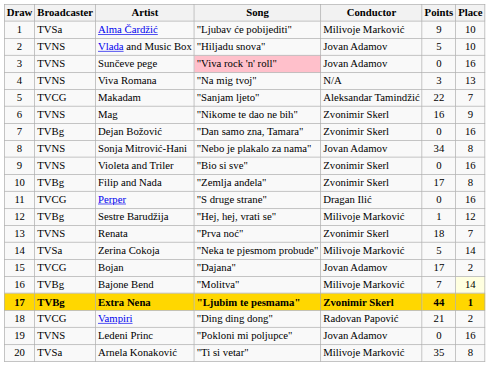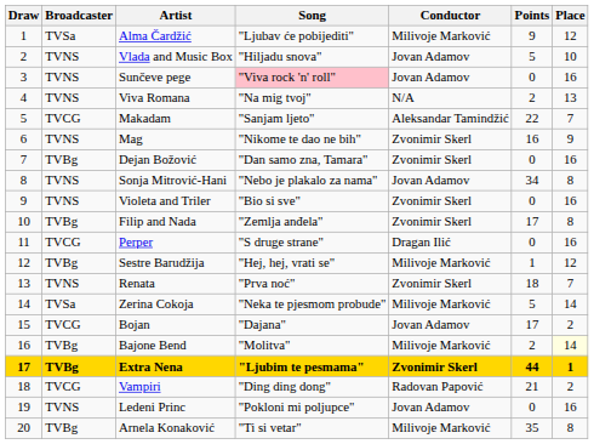 <table class="sortable wikitable" style="margin: 1em auto 1em auto; text-align:center">
 <tr>
 <th>Draw</th>
 <th>Broadcaster</th>
 <th>Artist</th>
 <th>Song</th>
 <th>Conductor</th>
 <th>Points</th>
 <th>Place</th>
 </tr>
 <tr>
 <td>1</td>
 <td align="left"> TVSa</td>
 <td align="left"><a href='#'>Alma Čardžić</a></td>
 <td align="left">"Ljubav će pobijediti"</td>
 <td align="left">Milivoje Marković</td>
 <td>9</td>
-<td>10</td>
+<td>12</td>
 </tr>
 <tr>
 <td>2</td>
 <td align="left"> TVNS</td>
 <td align="left"><a href='#'>Vlada</a> and Music Box</td>
 <td align="left">"Hiljadu snova"</td>
 <td align="left">Jovan Adamov</td>
 <td>5</td>
 <td>10</td>
 </tr>
 <tr>
 <td>3</td>
 <td align="left"> TVNS</td>
 <td align="left">Sunčeve pege</td>
 <td align="left" style="background: pink;">"Viva rock 'n' roll"</td>
 <td align="left">Jovan Adamov</td>
 <td>0</td>
 <td>16</td>
 </tr>
 <tr>
 <td>4</td>
 <td align="left"> TVNS</td>
 <td align="left">Viva Romana</td>
 <td align="left">"Na mig tvoj"</td>
 <td align="left">N/A</td>
-<td>3</td>
+<td>2</td>
 <td>13</td>
 </tr>
 <tr>
 <td>5</td>
 <td align="left"> TVCG</td>
 <td align="left">Makadam</td>
 <td align="left">"Sanjam ljeto"</td>
 <td align="left">Aleksandar Tamindžić</td>
 <td>22</td>
 <td>7</td>
 </tr>
 <tr>
 <td>6</td>
 <td align="left"> TVNS</td>
 <td align="left">Mag</td>
 <td align="left">"Nikome te dao ne bih"</td>
 <td align="left">Zvonimir Skerl</td>
 <td>16</td>
 <td>9</td>
 </tr>
 <tr>
 <td>7</td>
 <td align="left"> TVBg</td>
 <td align="left">Dejan Božović</td>
 <td align="left">"Dan samo zna, Tamara"</td>
 <td align="left">Zvonimir Skerl</td>
 <td>0</td>
 <td>16</td>
 </tr>
 <tr>
 <td>8</td>
 <td align="left"> TVNS</td>
 <td align="left">Sonja Mitrović-Hani</td>
 <td align="left">"Nebo je plakalo za nama"</td>
 <td align="left">Jovan Adamov</td>
 <td>34</td>
 <td>8</td>
 </tr>
 <tr>
 <td>9</td>
 <td align="left"> TVNS</td>
 <td align="left">Violeta and Triler</td>
 <td align="left">"Bio si sve"</td>
 <td align="left">Zvonimir Skerl</td>
 <td>0</td>
 <td>16</td>
 </tr>
 <tr>
 <td>10</td>
 <td align="left"> TVBg</td>
 <td align="left">Filip and Nada</td>
 <td align="left">"Zemlja anđela"</td>
 <td align="left">Zvonimir Skerl</td>
 <td>17</td>
 <td>8</td>
 </tr>
 <tr>
 <td>11</td>
 <td align="left"> TVCG</td>
 <td align="left"><a href='#'>Perper</a></td>
 <td align="left">"S druge strane"</td>
 <td align="left">Dragan Ilić</td>
 <td>0</td>
 <td>16</td>
 </tr>
 <tr>
 <td>12</td>
 <td align="left"> TVBg</td>
 <td align="left">Sestre Barudžija</td>
 <td align="left">"Hej, hej, vrati se"</td>
 <td align="left">Milivoje Marković</td>
 <td>1</td>
 <td>12</td>
 </tr>
 <tr>
 <td>13</td>
 <td align="left"> TVNS</td>
 <td align="left">Renata</td>
 <td align="left">"Prva noć"</td>
 <td align="left">Zvonimir Skerl</td>
 <td>18</td>
 <td>7</td>
 </tr>
 <tr>
 <td>14</td>
 <td align="left"> TVSa</td>
 <td align="left">Zerina Cokoja</td>
 <td align="left">"Neka te pjesmom probude"</td>
 <td align="left">Milivoje Marković</td>
 <td>5</td>
 <td>14</td>
 </tr>
 <tr>
 <td>15</td>
 <td align="left"> TVCG</td>
 <td align="left">Bojan</td>
 <td align="left">"Dajana"</td>
 <td align="left">Jovan Adamov</td>
 <td>17</td>
 <td>2</td>
 </tr>
 <tr>
 <td>16</td>
 <td align="left"> TVBg</td>
 <td align="left">Bajone Bend</td>
 <td align="left">"Molitva"</td>
 <td align="left">Milivoje Marković</td>
-<td>7</td>
+<td>2</td>
 <td style="background: lightyellow;">14</td>
 </tr>
 <tr bgcolor="gold" style="font-weight:bold;">
 <td>17</td>
 <td align="left"> TVBg</td>
 <td align="left">Extra Nena</td>
 <td align="left">"Ljubim te pesmama"</td>
 <td align="left">Zvonimir Skerl</td>
 <td>44</td>
 <td>1</td>
 </tr>
 <tr>
 <td>18</td>
 <td align="left"> TVCG</td>
 <td align="left"><a href='#'>Vampiri</a></td>
 <td align="left">"Ding ding dong"</td>
 <td align="left">Radovan Papović</td>
 <td>21</td>
 <td>2</td>
 </tr>
 <tr>
 <td>19</td>
 <td align="left"> TVNS</td>
 <td align="left">Ledeni Princ</td>
 <td align="left">"Pokloni mi poljupce"</td>
 <td align="left">Jovan Adamov</td>
 <td>0</td>
 <td>16</td>
 </tr>
 <tr>
 <td>20</td>
-<td align="left"> TVSa</td>
+<td align="left"> TVBg</td>
 <td align="left">Arnela Konaković</td>
 <td align="left">"Ti si vetar"</td>
 <td align="left">Milivoje Marković</td>
 <td>35</td>
 <td>8</td>
 </tr>
 </table>
